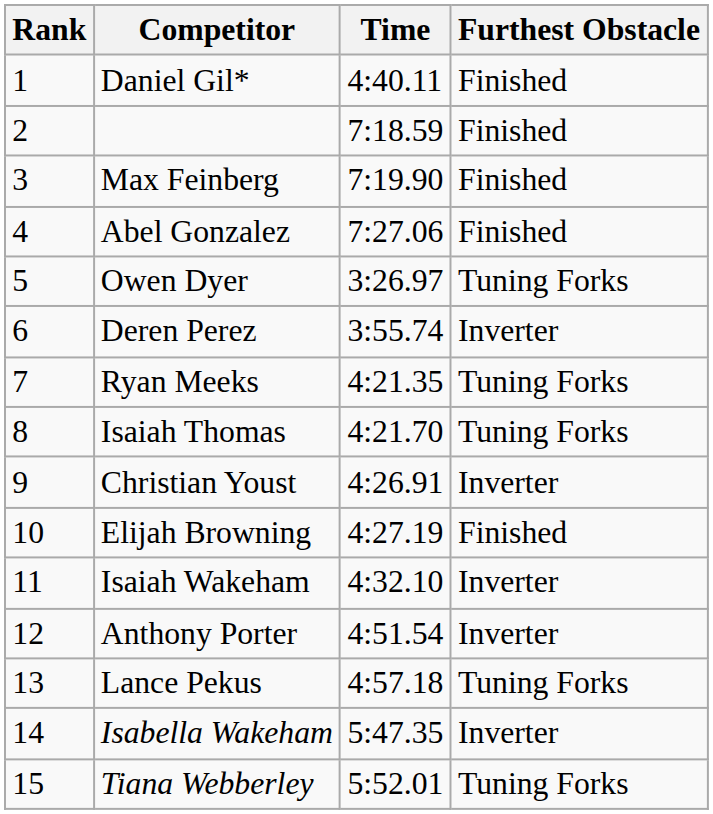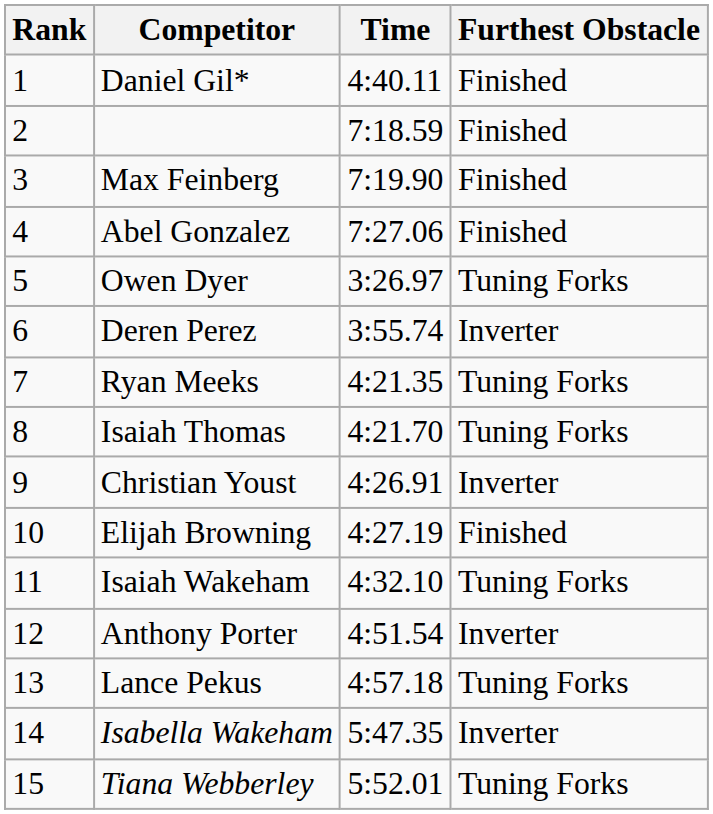 <table class="wikitable sortable mw-collapsible">
 <tr>
 <th>Rank</th>
 <th>Competitor</th>
 <th>Time</th>
 <th>Furthest Obstacle</th>
 </tr>
 <tr>
 <td>1</td>
 <td>Daniel Gil*</td>
 <td>4:40.11</td>
 <td>Finished</td>
 </tr>
 <tr>
 <td>2</td>
 <td></td>
 <td>7:18.59</td>
 <td>Finished</td>
 </tr>
 <tr>
 <td>3</td>
 <td>Max Feinberg</td>
 <td>7:19.90</td>
 <td>Finished</td>
 </tr>
 <tr>
 <td>4</td>
 <td>Abel Gonzalez</td>
 <td>7:27.06</td>
 <td>Finished</td>
 </tr>
 <tr>
 <td>5</td>
 <td>Owen Dyer</td>
 <td>3:26.97</td>
 <td>Tuning Forks</td>
 </tr>
 <tr>
 <td>6</td>
 <td>Deren Perez</td>
 <td>3:55.74</td>
 <td>Inverter</td>
 </tr>
 <tr>
 <td>7</td>
 <td>Ryan Meeks</td>
 <td>4:21.35</td>
 <td>Tuning Forks</td>
 </tr>
 <tr>
 <td>8</td>
 <td>Isaiah Thomas</td>
 <td>4:21.70</td>
 <td>Tuning Forks</td>
 </tr>
 <tr>
 <td>9</td>
 <td>Christian Youst</td>
 <td>4:26.91</td>
 <td>Inverter</td>
 </tr>
 <tr>
 <td>10</td>
 <td>Elijah Browning</td>
 <td>4:27.19</td>
 <td>Finished</td>
 </tr>
 <tr>
 <td>11</td>
 <td>Isaiah Wakeham</td>
 <td>4:32.10</td>
-<td>Inverter</td>
+<td>Tuning Forks</td>
 </tr>
 <tr>
 <td>12</td>
 <td>Anthony Porter</td>
 <td>4:51.54</td>
 <td>Inverter</td>
 </tr>
 <tr>
 <td>13</td>
 <td>Lance Pekus</td>
 <td>4:57.18</td>
 <td>Tuning Forks</td>
 </tr>
 <tr>
 <td>14</td>
 <td><em>Isabella Wakeham</em></td>
 <td>5:47.35</td>
 <td>Inverter</td>
 </tr>
 <tr>
 <td>15</td>
 <td><em>Tiana Webberley</em></td>
 <td>5:52.01</td>
 <td>Tuning Forks</td>
 </tr>
 </table>
